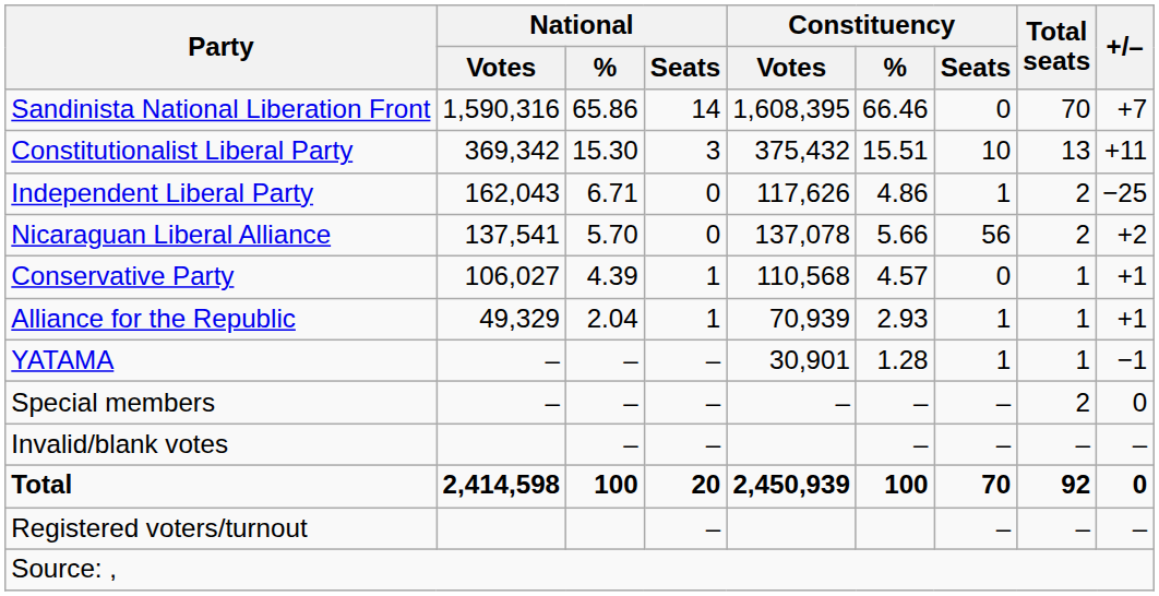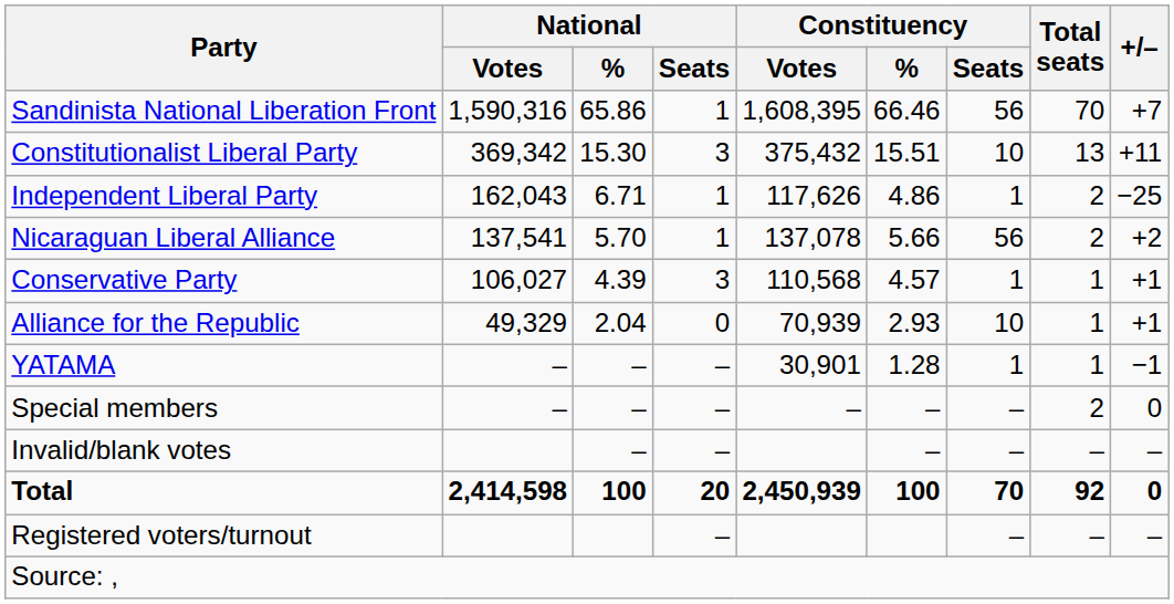 <table class=wikitable style=text-align:right>
 <tr>
 <th rowspan=2>Party</th>
 <th colspan=3>National</th>
 <th colspan=3>Constituency</th>
 <th rowspan=2>Total<br>seats</th>
 <th rowspan=2>+/–</th>
 </tr>
 <tr>
 <th>Votes</th>
 <th>%</th>
 <th>Seats</th>
 <th>Votes</th>
 <th>%</th>
 <th>Seats</th>
 </tr>
 <tr>
 <td align=left><a href='#'>Sandinista National Liberation Front</a></td>
 <td>1,590,316</td>
 <td>65.86</td>
-<td>14</td>
+<td>1</td>
 <td>1,608,395</td>
 <td>66.46</td>
-<td>0</td>
+<td>56</td>
 <td>70</td>
 <td>+7</td>
 </tr>
 <tr>
 <td align=left><a href='#'>Constitutionalist Liberal Party</a></td>
 <td>369,342</td>
 <td>15.30</td>
 <td>3</td>
 <td>375,432</td>
 <td>15.51</td>
 <td>10</td>
 <td>13</td>
 <td>+11</td>
 </tr>
 <tr>
 <td align=left><a href='#'>Independent Liberal Party</a></td>
 <td>162,043</td>
 <td>6.71</td>
-<td>0</td>
+<td>1</td>
 <td>117,626</td>
 <td>4.86</td>
 <td>1</td>
 <td>2</td>
 <td>−25</td>
 </tr>
 <tr>
 <td align=left><a href='#'>Nicaraguan Liberal Alliance</a></td>
 <td>137,541</td>
 <td>5.70</td>
-<td>0</td>
+<td>1</td>
 <td>137,078</td>
 <td>5.66</td>
 <td>56</td>
 <td>2</td>
 <td>+2</td>
 </tr>
 <tr>
 <td align=left><a href='#'>Conservative Party</a></td>
 <td>106,027</td>
 <td>4.39</td>
-<td>1</td>
+<td>3</td>
 <td>110,568</td>
 <td>4.57</td>
-<td>0</td>
+<td>1</td>
 <td>1</td>
 <td>+1</td>
 </tr>
 <tr>
 <td align=left><a href='#'>Alliance for the Republic</a></td>
 <td>49,329</td>
 <td>2.04</td>
-<td>1</td>
+<td>0</td>
 <td>70,939</td>
 <td>2.93</td>
-<td>1</td>
+<td>10</td>
 <td>1</td>
 <td>+1</td>
 </tr>
 <tr>
 <td align=left><a href='#'>YATAMA</a></td>
 <td>–</td>
 <td>–</td>
 <td>–</td>
 <td>30,901</td>
 <td>1.28</td>
 <td>1</td>
 <td>1</td>
 <td>−1</td>
 </tr>
 <tr>
 <td align=left>Special members</td>
 <td>–</td>
 <td>–</td>
 <td>–</td>
 <td>–</td>
 <td>–</td>
 <td>–</td>
 <td>2</td>
 <td>0</td>
 </tr>
 <tr>
 <td align=left>Invalid/blank votes</td>
 <td></td>
 <td>–</td>
 <td>–</td>
 <td></td>
 <td>–</td>
 <td>–</td>
 <td>–</td>
 <td>–</td>
 </tr>
 <tr>
 <td align=left><strong>Total</strong></td>
 <td><strong>2,414,598</strong></td>
 <td><strong>100</strong></td>
 <td><strong>20</strong></td>
 <td><strong>2,450,939</strong></td>
 <td><strong>100</strong></td>
 <td><strong>70</strong></td>
 <td><strong>92</strong></td>
 <td><strong>0</strong></td>
 </tr>
 <tr>
 <td align=left>Registered voters/turnout</td>
 <td></td>
 <td></td>
 <td>–</td>
 <td></td>
 <td></td>
 <td>–</td>
 <td>–</td>
 <td>–</td>
 </tr>
 <tr>
 <td align=left colspan=9>Source: , </td>
 </tr>
 </table>
